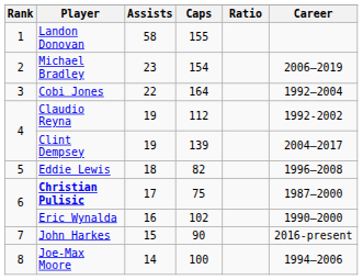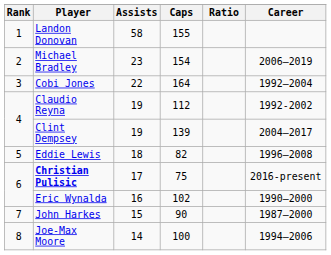 <table class="wikitable sortable" style="text-align:center;">
 <tr>
 </tr>
 <tr>
 <th style="width:30px;" sort-data- type="number">Rank</th>
 <th style="width:100px; class=unsortable">Player</th>
 <th style="width:50px;" sort-data- type="number">Assists</th>
 <th style="width:50px;" sort-data- type="number">Caps</th>
 <th style="width:50px;" sort-data- type="number">Ratio</th>
 <th style="width:100px;">Career</th>
 </tr>
 <tr>
 <td>1</td>
 <td align=left><a href='#'>Landon Donovan</a></td>
 <td>58</td>
 <td>155</td>
 <td></td>
 <td></td>
 </tr>
 <tr>
 <td>2</td>
 <td align=left><a href='#'>Michael Bradley</a></td>
 <td>23</td>
 <td>154</td>
 <td></td>
 <td>2006–2019</td>
 </tr>
 <tr>
 <td>3</td>
 <td align=left><a href='#'>Cobi Jones</a></td>
 <td>22</td>
 <td>164</td>
 <td></td>
 <td>1992–2004</td>
 </tr>
 <tr>
 <td rowspan=2>4</td>
 <td align=left><a href='#'>Claudio Reyna</a></td>
 <td>19</td>
 <td>112</td>
 <td></td>
 <td>1992-2002</td>
 </tr>
 <tr>
 <td align=left><a href='#'>Clint Dempsey</a></td>
 <td>19</td>
 <td>139</td>
 <td></td>
 <td>2004–2017</td>
 </tr>
 <tr>
 <td>5</td>
 <td align=left><a href='#'>Eddie Lewis</a></td>
 <td>18</td>
 <td>82</td>
 <td></td>
 <td>1996–2008</td>
 </tr>
 <tr>
 <td rowspan=2>6</td>
 <td align=left><strong><a href='#'>Christian Pulisic</a></strong></td>
 <td>17</td>
 <td>75</td>
 <td></td>
-<td>1987–2000</td>
+<td>2016-present</td>
 </tr>
 <tr>
 <td align=left><a href='#'>Eric Wynalda</a></td>
 <td>16</td>
 <td>102</td>
 <td></td>
 <td>1990–2000</td>
 </tr>
 <tr>
 <td>7</td>
 <td align=left><a href='#'>John Harkes</a></td>
 <td>15</td>
 <td>90</td>
 <td></td>
-<td>2016-present</td>
+<td>1987–2000</td>
 </tr>
 <tr>
 <td>8</td>
 <td align=left><a href='#'>Joe-Max Moore</a></td>
 <td>14</td>
 <td>100</td>
 <td></td>
 <td>1994–2006</td>
 </tr>
 </table>
